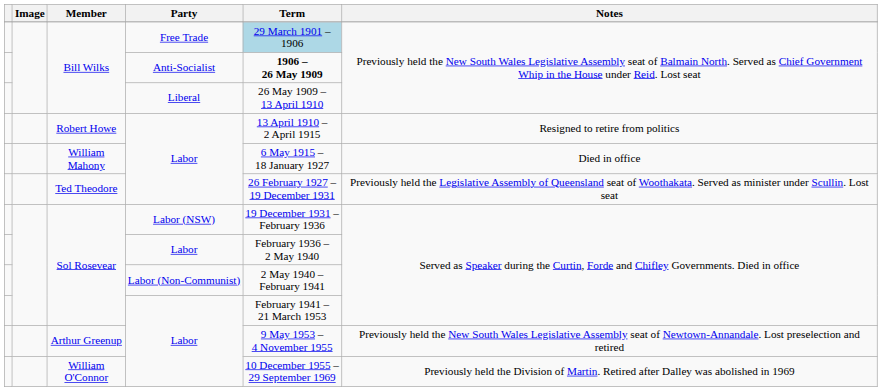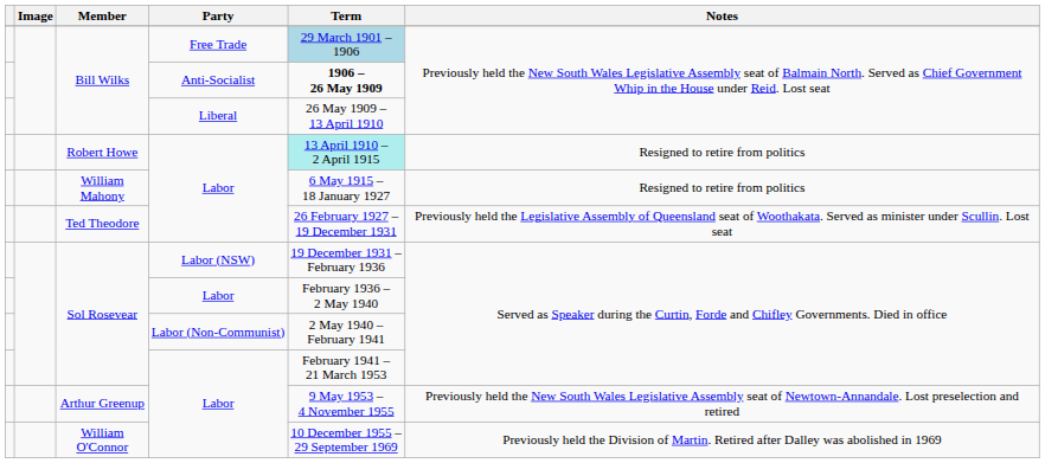 <table class=wikitable style="text-align:center">
 <tr>
 <th></th>
 <th>Image</th>
 <th>Member</th>
 <th>Party</th>
 <th>Term</th>
 <th>Notes</th>
 </tr>
 <tr>
 </tr>
 <tr>
 <td> </td>
 <td rowspan=3></td>
 <td rowspan=3><a href='#'>Bill Wilks</a><br></td>
 <td><a href='#'>Free Trade</a></td>
 <td nowrap style="background: lightblue;"><a href='#'>29 March 1901</a> –<br>1906</td>
 <td rowspan=3>Previously held the <a href='#'>New South Wales Legislative Assembly</a> seat of <a href='#'>Balmain North</a>. Served as <a href='#'>Chief Government Whip in the House</a> under <a href='#'>Reid</a>. Lost seat</td>
 </tr>
 <tr>
 <td> </td>
 <td nowrap><a href='#'>Anti-Socialist</a></td>
 <td nowrap><strong>1906 –<br>26 May 1909</strong></td>
 </tr>
 <tr>
 <td> </td>
 <td nowrap><a href='#'>Liberal</a></td>
 <td nowrap>26 May 1909 –<br><a href='#'>13 April 1910</a></td>
 </tr>
 <tr>
 <td> </td>
 <td></td>
 <td><a href='#'>Robert Howe</a><br></td>
 <td rowspan="3"><a href='#'>Labor</a></td>
-<td nowrap><a href='#'>13 April 1910</a> –<br>2 April 1915</td>
+<td nowrap style="background: paleturquoise;"><a href='#'>13 April 1910</a> –<br>2 April 1915</td>
 <td>Resigned to retire from politics</td>
 </tr>
 <tr>
 <td> </td>
 <td></td>
 <td><a href='#'>William Mahony</a><br></td>
 <td nowrap><a href='#'>6 May 1915</a> –<br>18 January 1927</td>
-<td>Died in office</td>
+<td>Resigned to retire from politics</td>
 </tr>
 <tr>
 <td> </td>
 <td></td>
 <td><a href='#'>Ted Theodore</a><br></td>
 <td nowrap><a href='#'>26 February 1927</a> –<br><a href='#'>19 December 1931</a></td>
 <td>Previously held the <a href='#'>Legislative Assembly of Queensland</a> seat of <a href='#'>Woothakata</a>. Served as minister under <a href='#'>Scullin</a>. Lost seat</td>
 </tr>
 <tr>
 <td> </td>
 <td rowspan=4></td>
 <td rowspan=4><a href='#'>Sol Rosevear</a><br></td>
 <td><a href='#'>Labor (NSW)</a></td>
 <td nowrap><a href='#'>19 December 1931</a> –<br>February 1936</td>
 <td rowspan=4>Served as <a href='#'>Speaker</a> during the <a href='#'>Curtin</a>, <a href='#'>Forde</a> and <a href='#'>Chifley</a> Governments. Died in office</td>
 </tr>
 <tr>
 <td> </td>
 <td nowrap><a href='#'>Labor</a></td>
 <td nowrap>February 1936 –<br>2 May 1940</td>
 </tr>
 <tr>
 <td> </td>
 <td nowrap><a href='#'>Labor (Non-Communist)</a></td>
 <td nowrap>2 May 1940 –<br>February 1941</td>
 </tr>
 <tr>
 <td> </td>
 <td rowspan="3"><a href='#'>Labor</a></td>
 <td nowrap>February 1941 –<br>21 March 1953</td>
 </tr>
 <tr>
 <td> </td>
 <td></td>
 <td><a href='#'>Arthur Greenup</a><br></td>
 <td nowrap><a href='#'>9 May 1953</a> –<br><a href='#'>4 November 1955</a></td>
 <td>Previously held the <a href='#'>New South Wales Legislative Assembly</a> seat of <a href='#'>Newtown-Annandale</a>. Lost preselection and retired</td>
 </tr>
 <tr>
 <td> </td>
 <td></td>
 <td><a href='#'>William O'Connor</a><br></td>
 <td nowrap><a href='#'>10 December 1955</a> –<br><a href='#'>29 September 1969</a></td>
 <td>Previously held the Division of <a href='#'>Martin</a>. Retired after Dalley was abolished in 1969</td>
 </tr>
 </table>
